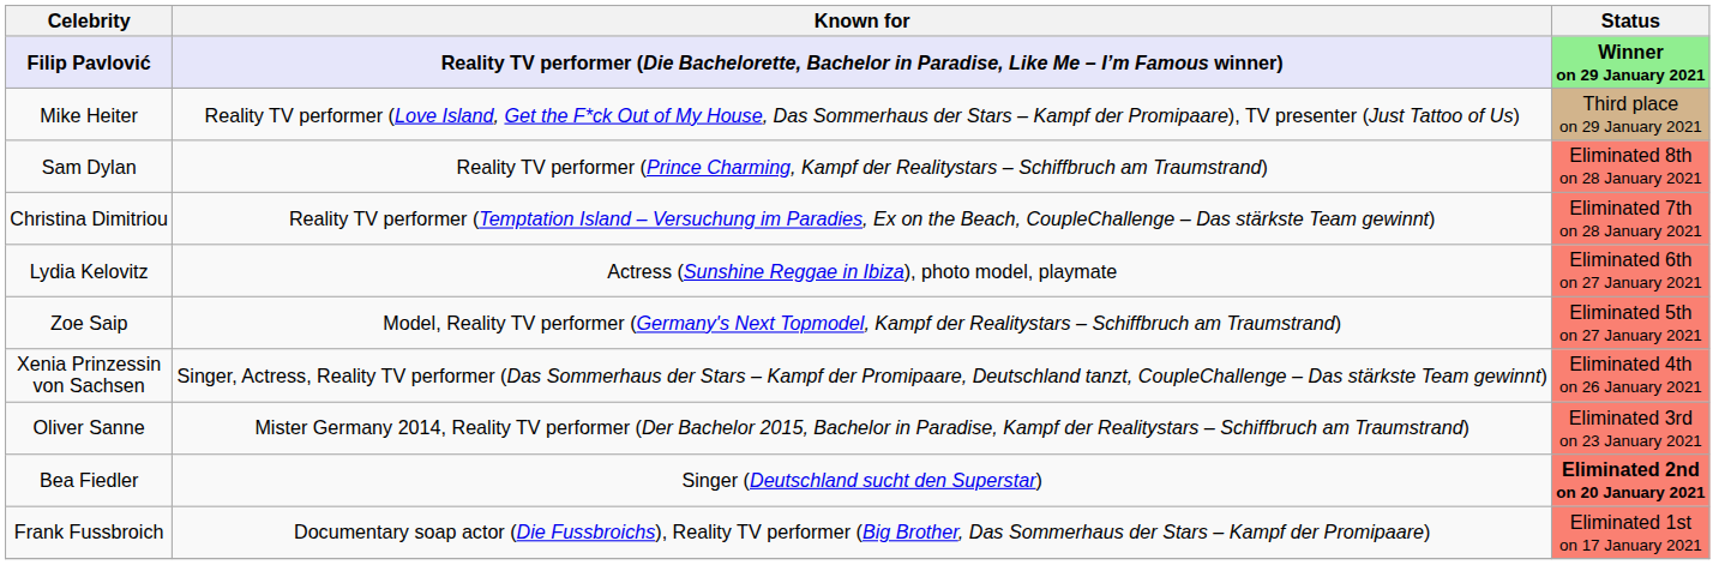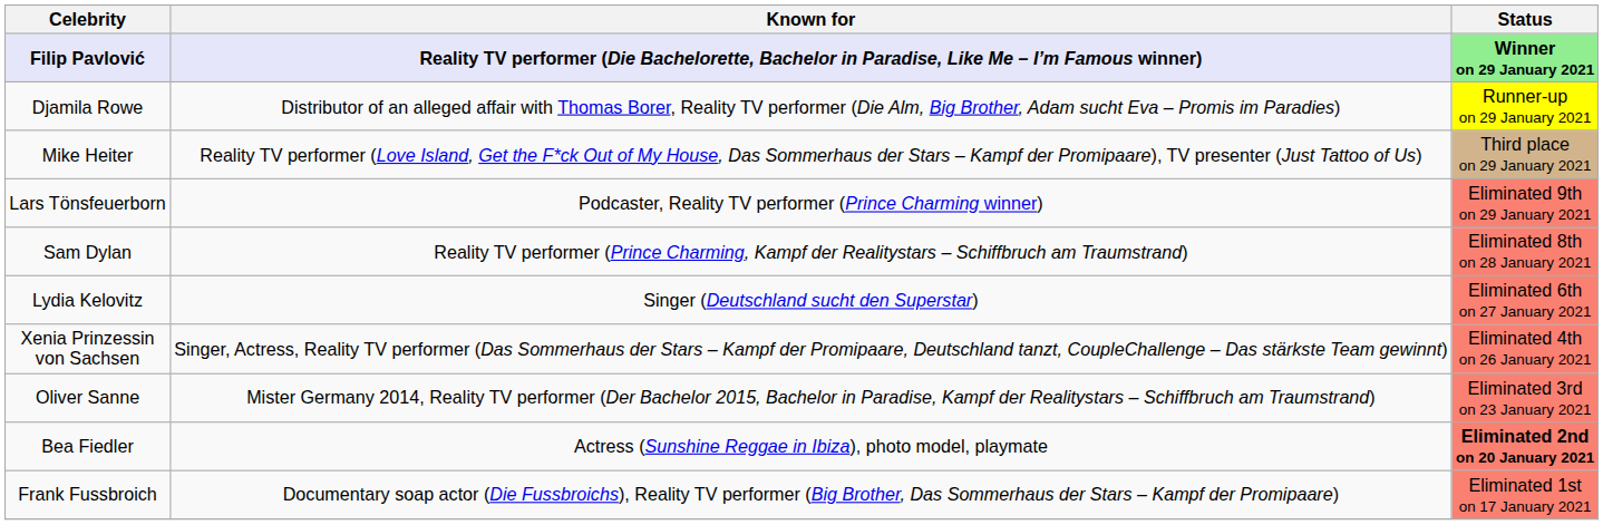 <table class=wikitable sortable" style="text-align: center; white-space:nowrap; font-size:95.2%">
 <tr>
 <th scope="col">Celebrity</th>
 <th scope="col">Known for</th>
 <th scope="col">Status</th>
 </tr>
 <tr>
 <td style="background:lavender;"><strong>Filip Pavlović</strong></td>
 <td style="background:lavender;"><strong>Reality TV performer (<em>Die Bachelorette, Bachelor in Paradise, Like Me – I’m Famous</em> winner)</strong></td>
 <td style=background:lightgreen><strong>Winner</strong><br><small><strong>on 29 January 2021</strong></small></td>
 </tr>
 <tr>
+<td>Djamila Rowe</td>
+<td>Distributor of an alleged affair with <a href='#'>Thomas Borer</a>, Reality TV performer (<em>Die Alm, <a href='#'>Big Brother</a>, Adam sucht Eva – Promis im Paradies</em>)</td>
+<td style=background:yellow>Runner-up<br><small>on 29 January 2021</small></td>
+</tr>
+<tr>
 <td>Mike Heiter</td>
 <td>Reality TV performer (<em><a href='#'>Love Island</a>, <a href='#'>Get the F*ck Out of My House</a>, Das Sommerhaus der Stars – Kampf der Promipaare</em>), TV presenter (<em>Just Tattoo of Us</em>)</td>
 <td style=background:tan>Third place<br><small>on 29 January 2021</small></td>
+</tr>
+<tr>
+<td>Lars Tönsfeuerborn</td>
+<td>Podcaster, Reality TV performer (<a href='#'><em>Prince Charming</em> winner</a>)</td>
+<td style="background:salmon; text-align:center;">Eliminated 9th<br><small>on 29 January 2021</small></td>
 </tr>
 <tr>
 <td>Sam Dylan</td>
 <td>Reality TV performer (<em><a href='#'>Prince Charming</a>, Kampf der Realitystars – Schiffbruch am Traumstrand</em>)</td>
 <td style="background:salmon; text-align:center;">Eliminated 8th<br><small>on 28 January 2021</small></td>
 </tr>
 <tr>
-<td>Christina Dimitriou</td>
-<td>Reality TV performer (<em><a href='#'>Temptation Island – Versuchung im Paradies</a>, Ex on the Beach, CoupleChallenge – Das stärkste Team gewinnt</em>)</td>
-<td style="background:salmon; text-align:center;">Eliminated 7th<br><small>on 28 January 2021</small></td>
-</tr>
-<tr>
 <td>Lydia Kelovitz</td>
-<td>Actress (<em><a href='#'>Sunshine Reggae in Ibiza</a></em>), photo model, playmate</td>
+<td>Singer (<em><a href='#'>Deutschland sucht den Superstar</a></em>)</td>
 <td style="background:salmon; text-align:center;">Eliminated 6th<br><small>on 27 January 2021</small></td>
-</tr>
-<tr>
-<td>Zoe Saip</td>
-<td>Model, Reality TV performer (<em><a href='#'>Germany's Next Topmodel</a>, Kampf der Realitystars – Schiffbruch am Traumstrand</em>)</td>
-<td style="background:salmon; text-align:center;">Eliminated 5th<br><small>on 27 January 2021</small></td>
 </tr>
 <tr>
 <td>Xenia Prinzessin<br> von Sachsen</td>
 <td>Singer, Actress, Reality TV performer (<em>Das Sommerhaus der Stars – Kampf der Promipaare, Deutschland tanzt, CoupleChallenge – Das stärkste Team gewinnt</em>)</td>
 <td style="background:salmon; text-align:center;">Eliminated 4th<br><small>on 26 January 2021</small></td>
 </tr>
 <tr>
 <td>Oliver Sanne</td>
 <td>Mister Germany 2014, Reality TV performer (<em>Der Bachelor 2015, Bachelor in Paradise, Kampf der Realitystars – Schiffbruch am Traumstrand</em>)</td>
 <td style="background:salmon; text-align:center;">Eliminated 3rd<br><small>on 23 January 2021</small></td>
 </tr>
 <tr>
 <td>Bea Fiedler</td>
-<td>Singer (<em><a href='#'>Deutschland sucht den Superstar</a></em>)</td>
+<td>Actress (<em><a href='#'>Sunshine Reggae in Ibiza</a></em>), photo model, playmate</td>
 <td style="background:salmon; text-align:center;"><strong>Eliminated 2nd<br><small>on 20 January 2021</small></strong></td>
 </tr>
 <tr>
 <td>Frank Fussbroich</td>
 <td>Documentary soap actor (<em><a href='#'>Die Fussbroichs</a></em>), Reality TV performer (<em><a href='#'>Big Brother</a>, Das Sommerhaus der Stars – Kampf der Promipaare</em>)</td>
 <td style="background:salmon; text-align:center;">Eliminated 1st<br><small>on 17 January 2021</small></td>
 </tr>
 <tr>
 </tr>
 </table>
